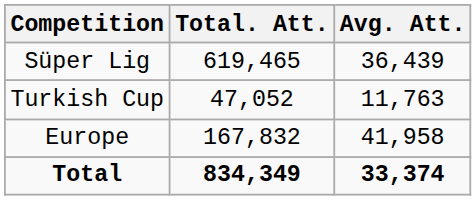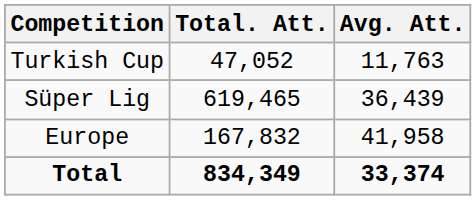 <table class="wikitable" style="text-align: center">
 <tr>
 <th>Competition</th>
 <th>Total. Att.</th>
 <th>Avg. Att.</th>
 </tr>
 <tr>
+<td>Turkish Cup</td>
+<td>47,052</td>
+<td>11,763</td>
+</tr>
+<tr>
 <td>Süper Lig</td>
 <td>619,465</td>
 <td>36,439</td>
-</tr>
-<tr>
-<td>Turkish Cup</td>
-<td>47,052</td>
-<td>11,763</td>
 </tr>
 <tr>
 <td>Europe</td>
 <td>167,832</td>
 <td>41,958</td>
 </tr>
 <tr>
 <td><strong>Total</strong></td>
 <td><strong>834,349</strong></td>
 <td><strong>33,374</strong></td>
 </tr>
 </table>
